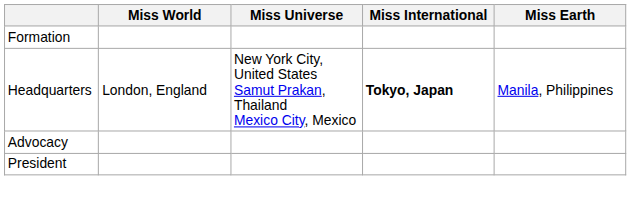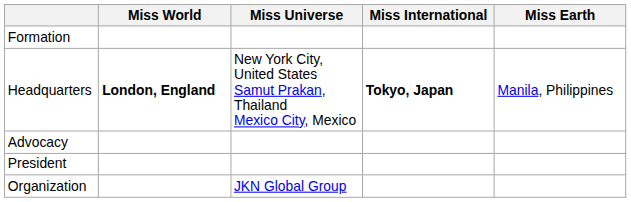 <table class="wikitable" style="margin: 0 1em 0 0; background: white; font-size: 85%;">
 <tr>
 <th width=10%></th>
 <th width=20%>Miss World</th>
 <th width=20%>Miss Universe</th>
 <th width=20%>Miss International</th>
 <th width=20%>Miss Earth</th>
 </tr>
 <tr>
 <td>Formation</td>
 <td></td>
 <td></td>
 <td></td>
 <td></td>
 </tr>
 <tr>
 <td>Headquarters</td>
-<td>London, England</td>
+<td><strong>London, England</strong></td>
 <td>New York City, United States<br><a href='#'>Samut Prakan</a>, Thailand<br><a href='#'>Mexico City</a>, Mexico</td>
 <td><strong>Tokyo, Japan</strong></td>
 <td><a href='#'>Manila</a>, Philippines</td>
 </tr>
 <tr>
 <td>Advocacy</td>
 <td></td>
 <td></td>
 <td></td>
 <td></td>
 </tr>
 <tr>
 <td>President</td>
 <td></td>
 <td></td>
 <td></td>
 <td></td>
 </tr>
+<tr>
+<td>Organization</td>
+<td></td>
+<td><a href='#'>JKN Global Group</a></td>
+<td></td>
+<td></td>
+</tr>
 </table>
